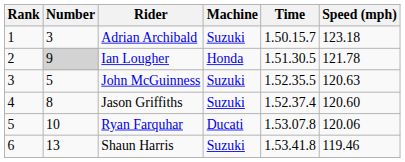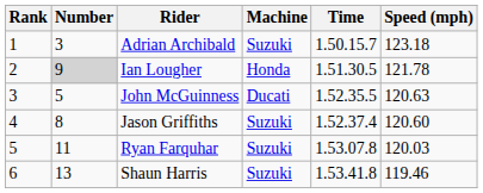 <table class="wikitable">
 <tr>
 <th>Rank</th>
 <th>Number</th>
 <th>Rider</th>
 <th>Machine</th>
 <th>Time</th>
 <th>Speed (mph)</th>
 </tr>
 <tr>
 <td>1</td>
 <td>3</td>
 <td> <a href='#'>Adrian Archibald</a></td>
 <td><a href='#'>Suzuki</a></td>
 <td>1.50.15.7</td>
 <td>123.18</td>
 </tr>
 <tr>
 <td>2</td>
 <td style="background: lightgrey;">9</td>
 <td> <a href='#'>Ian Lougher</a></td>
 <td><a href='#'>Honda</a></td>
 <td>1.51.30.5</td>
 <td>121.78</td>
 </tr>
 <tr>
 <td>3</td>
 <td>5</td>
 <td> <a href='#'>John McGuinness</a></td>
-<td><a href='#'>Suzuki</a></td>
+<td><a href='#'>Ducati</a></td>
 <td>1.52.35.5</td>
 <td>120.63</td>
 </tr>
 <tr>
 <td>4</td>
 <td>8</td>
 <td> Jason Griffiths</td>
 <td><a href='#'>Suzuki</a></td>
 <td>1.52.37.4</td>
 <td>120.60</td>
 </tr>
 <tr>
 <td>5</td>
-<td>10</td>
+<td>11</td>
 <td> <a href='#'>Ryan Farquhar</a></td>
-<td><a href='#'>Ducati</a></td>
+<td><a href='#'>Suzuki</a></td>
 <td>1.53.07.8</td>
-<td>120.06</td>
+<td>120.03</td>
 </tr>
 <tr>
 <td>6</td>
 <td>13</td>
 <td> Shaun Harris</td>
 <td><a href='#'>Suzuki</a></td>
 <td>1.53.41.8</td>
 <td>119.46</td>
 </tr>
 </table>
